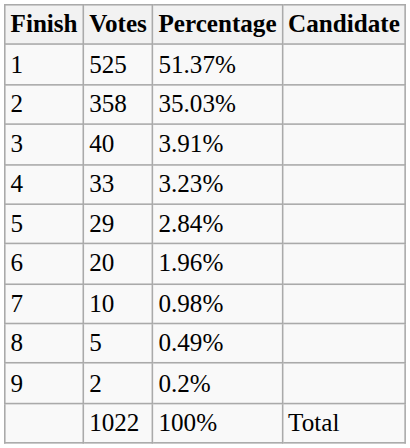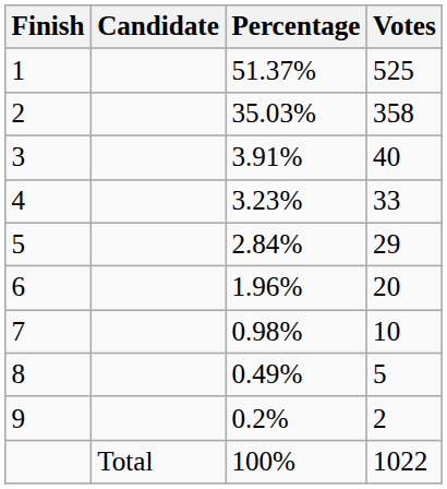 <table class="wikitable sortable">
 <tr>
 <th>Finish</th>
+<th>Candidate</th>
+<th>Percentage</th>
 <th>Votes</th>
-<th>Percentage</th>
-<th>Candidate</th>
 </tr>
 <tr>
 <td>1</td>
+<td></td>
+<td>51.37%</td>
 <td>525</td>
-<td>51.37%</td>
-<td></td>
 </tr>
 <tr>
 <td>2</td>
+<td></td>
+<td>35.03%</td>
 <td>358</td>
-<td>35.03%</td>
-<td></td>
 </tr>
 <tr>
 <td>3</td>
+<td></td>
+<td>3.91%</td>
 <td>40</td>
-<td>3.91%</td>
-<td></td>
 </tr>
 <tr>
 <td>4</td>
+<td></td>
+<td>3.23%</td>
 <td>33</td>
-<td>3.23%</td>
-<td></td>
 </tr>
 <tr>
 <td>5</td>
+<td></td>
+<td>2.84%</td>
 <td>29</td>
-<td>2.84%</td>
-<td></td>
 </tr>
 <tr>
 <td>6</td>
+<td></td>
+<td>1.96%</td>
 <td>20</td>
-<td>1.96%</td>
-<td></td>
 </tr>
 <tr>
 <td>7</td>
+<td></td>
+<td>0.98%</td>
 <td>10</td>
-<td>0.98%</td>
-<td></td>
 </tr>
 <tr>
 <td>8</td>
+<td></td>
+<td>0.49%</td>
 <td>5</td>
-<td>0.49%</td>
-<td></td>
 </tr>
 <tr>
 <td>9</td>
+<td></td>
+<td>0.2%</td>
 <td>2</td>
-<td>0.2%</td>
-<td></td>
 </tr>
 <tr>
 <td></td>
+<td>Total</td>
+<td>100%</td>
 <td>1022</td>
-<td>100%</td>
-<td>Total</td>
 </tr>
 </table>
